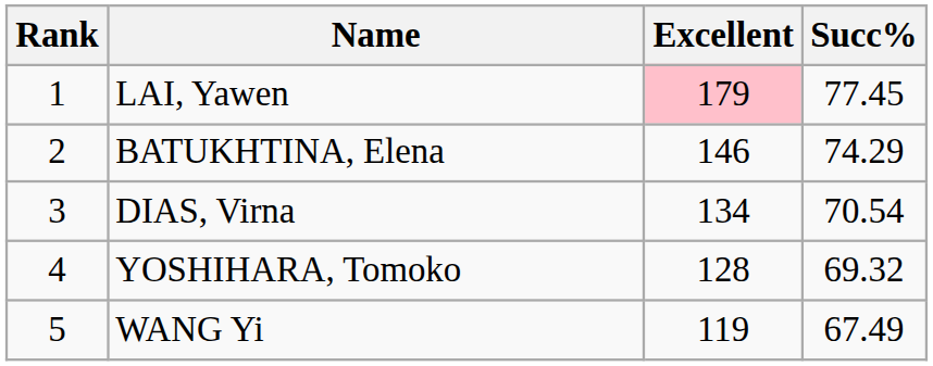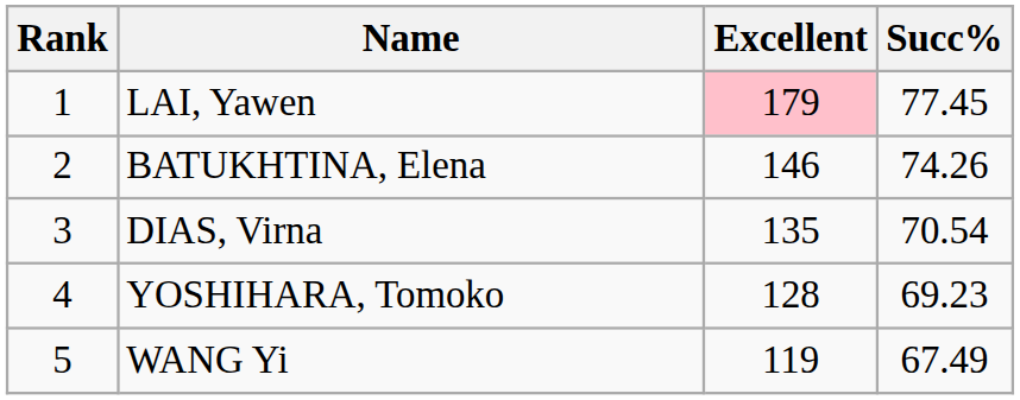 <table class="wikitable" style="margin:0.5em auto;width=480;font-size:90%">
 <tr>
 <th width=30>Rank</th>
 <th width=210>Name</th>
 <th width=35>Excellent</th>
 <th width=35>Succ%</th>
 </tr>
 <tr>
 <td align=center>1</td>
 <td> LAI, Yawen</td>
 <td align=center style="background: pink;">179</td>
 <td align=center>77.45</td>
 </tr>
 <tr>
 <td align=center>2</td>
 <td> BATUKHTINA, Elena</td>
 <td align=center>146</td>
-<td align=center>74.29</td>
+<td align=center>74.26</td>
 </tr>
 <tr>
 <td align=center>3</td>
 <td> DIAS, Virna</td>
-<td align=center>134</td>
+<td align=center>135</td>
 <td align=center>70.54</td>
 </tr>
 <tr>
 <td align=center>4</td>
 <td> YOSHIHARA, Tomoko</td>
 <td align=center>128</td>
-<td align=center>69.32</td>
+<td align=center>69.23</td>
 </tr>
 <tr>
 <td align=center>5</td>
 <td> WANG Yi</td>
 <td align=center>119</td>
 <td align=center>67.49</td>
 </tr>
 </table>
